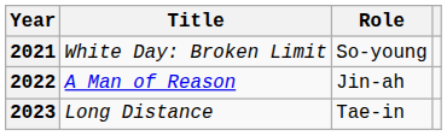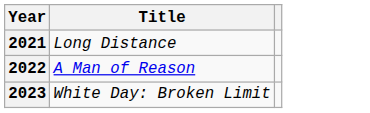 <table class="wikitable plainrowheaders sortable">
 <tr>
 <th scope="col">Year</th>
 <th scope="col">Title</th>
-<th scope="col">Role</th>
 <th scope="col"></th>
 </tr>
 <tr>
 <th scope="row">2021</th>
-<td><em>White Day: Broken Limit</em></td>
-<td>So-young</td>
+<td><em>Long Distance</em></td>
 <td style="text-align:center"></td>
 </tr>
 <tr>
 <th scope="row">2022</th>
 <td><em><a href='#'>A Man of Reason</a></em></td>
-<td>Jin-ah</td>
 <td style="text-align:center"></td>
 </tr>
 <tr>
 <th scope="row">2023</th>
-<td><em>Long Distance</em></td>
-<td>Tae-in</td>
+<td><em>White Day: Broken Limit</em></td>
 <td style="text-align:center"></td>
 </tr>
 </table>
